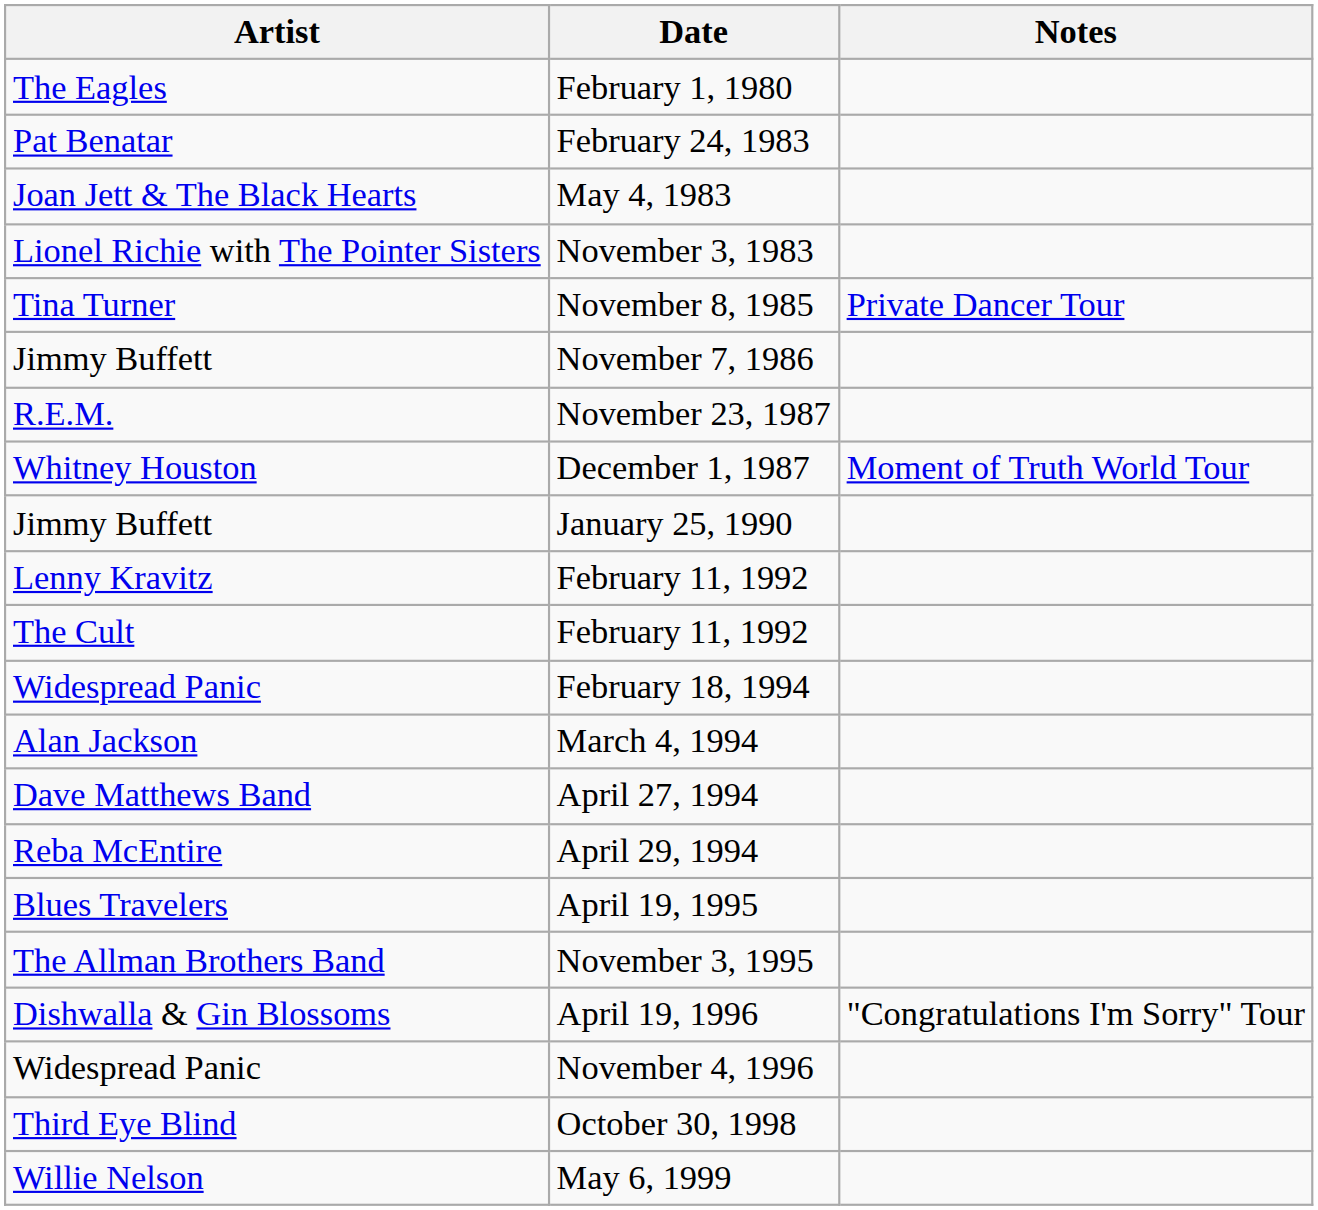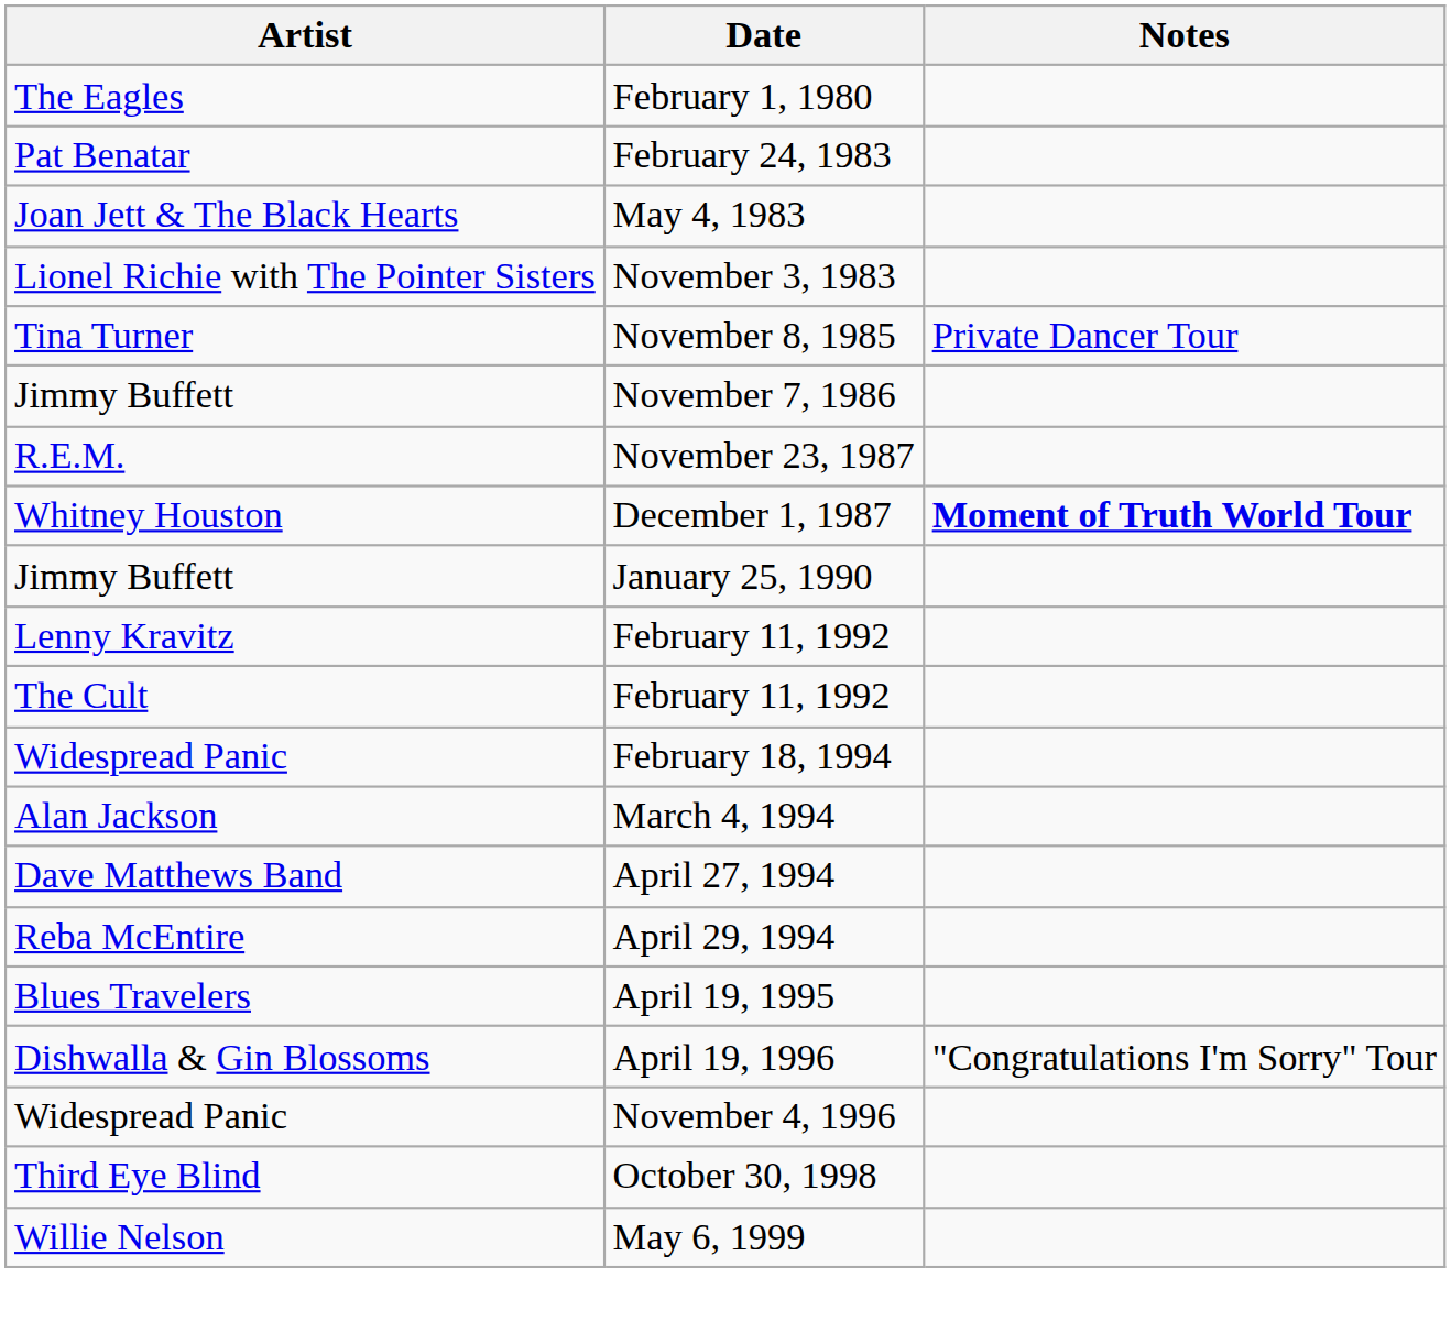 <table class="wikitable mw-collapsible">
 <tr>
 <th>Artist</th>
 <th>Date</th>
 <th>Notes</th>
 </tr>
 <tr>
 <td><a href='#'>The Eagles</a></td>
 <td>February 1, 1980</td>
 <td></td>
 </tr>
 <tr>
 <td><a href='#'>Pat Benatar</a></td>
 <td>February 24, 1983</td>
 <td></td>
 </tr>
 <tr>
 <td><a href='#'>Joan Jett & The Black Hearts</a></td>
 <td>May 4, 1983</td>
 <td></td>
 </tr>
 <tr>
 <td><a href='#'>Lionel Richie</a> with <a href='#'>The Pointer Sisters</a></td>
 <td>November 3, 1983</td>
 <td></td>
 </tr>
 <tr>
 <td><a href='#'>Tina Turner</a></td>
 <td>November 8, 1985</td>
 <td><a href='#'>Private Dancer Tour</a></td>
 </tr>
 <tr>
 <td>Jimmy Buffett</td>
 <td>November 7, 1986</td>
 <td></td>
 </tr>
 <tr>
 <td><a href='#'>R.E.M.</a></td>
 <td>November 23, 1987</td>
 <td></td>
 </tr>
 <tr>
 <td><a href='#'>Whitney Houston</a></td>
 <td>December 1, 1987</td>
-<td><a href='#'>Moment of Truth World Tour</a></td>
+<td><strong><a href='#'>Moment of Truth World Tour</a></strong></td>
 </tr>
 <tr>
 <td>Jimmy Buffett</td>
 <td>January 25, 1990</td>
 <td></td>
 </tr>
 <tr>
 <td><a href='#'>Lenny Kravitz</a></td>
 <td>February 11, 1992</td>
 <td></td>
 </tr>
 <tr>
 <td><a href='#'>The Cult</a></td>
 <td>February 11, 1992</td>
 <td></td>
 </tr>
 <tr>
 <td><a href='#'>Widespread Panic</a></td>
 <td>February 18, 1994</td>
 <td></td>
 </tr>
 <tr>
 <td><a href='#'>Alan Jackson</a></td>
 <td>March 4, 1994</td>
 <td></td>
 </tr>
 <tr>
 <td><a href='#'>Dave Matthews Band</a></td>
 <td>April 27, 1994</td>
 <td></td>
 </tr>
 <tr>
 <td><a href='#'>Reba McEntire</a></td>
 <td>April 29, 1994</td>
 <td></td>
 </tr>
 <tr>
 <td><a href='#'>Blues Travelers</a></td>
 <td>April 19, 1995</td>
 <td></td>
 </tr>
 <tr>
-<td><a href='#'>The Allman Brothers Band</a></td>
-<td>November 3, 1995</td>
-<td></td>
-</tr>
-<tr>
 <td><a href='#'>Dishwalla</a> & <a href='#'>Gin Blossoms</a></td>
 <td>April 19, 1996</td>
 <td>"Congratulations I'm Sorry" Tour</td>
 </tr>
 <tr>
 <td>Widespread Panic</td>
 <td>November 4, 1996</td>
 <td></td>
 </tr>
 <tr>
 <td><a href='#'>Third Eye Blind</a></td>
 <td>October 30, 1998</td>
 <td></td>
 </tr>
 <tr>
 <td><a href='#'>Willie Nelson</a></td>
 <td>May 6, 1999</td>
 <td></td>
 </tr>
 </table>
